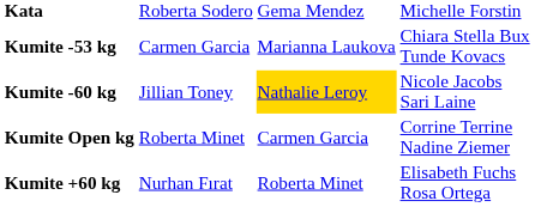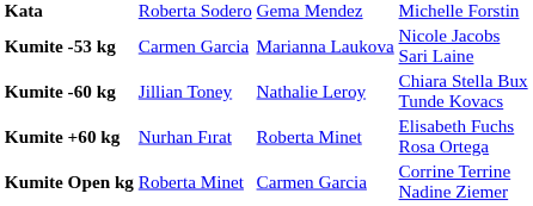 <table>
 <tr>
 <td><strong>Kata</strong></td>
 <td> <a href='#'>Roberta Sodero</a></td>
 <td> <a href='#'>Gema Mendez</a></td>
 <td> <a href='#'>Michelle Forstin</a></td>
 </tr>
 <tr>
 <td><strong>Kumite -53 kg</strong></td>
 <td> <a href='#'>Carmen Garcia</a></td>
 <td> <a href='#'>Marianna Laukova</a></td>
-<td> <a href='#'>Chiara Stella Bux</a> <br>  <a href='#'>Tunde Kovacs</a></td>
+<td> <a href='#'>Nicole Jacobs</a> <br>  <a href='#'>Sari Laine</a></td>
 </tr>
 <tr>
 <td><strong>Kumite -60 kg</strong></td>
 <td> <a href='#'>Jillian Toney</a></td>
-<td style="background: gold;"> <a href='#'>Nathalie Leroy</a></td>
-<td> <a href='#'>Nicole Jacobs</a> <br>  <a href='#'>Sari Laine</a></td>
+<td> <a href='#'>Nathalie Leroy</a></td>
+<td> <a href='#'>Chiara Stella Bux</a> <br>  <a href='#'>Tunde Kovacs</a></td>
+</tr>
+<tr>
+<td><strong>Kumite +60 kg</strong></td>
+<td> <a href='#'>Nurhan Fırat</a></td>
+<td> <a href='#'>Roberta Minet</a></td>
+<td> <a href='#'>Elisabeth Fuchs</a> <br>  <a href='#'>Rosa Ortega</a></td>
 </tr>
 <tr>
 <td><strong>Kumite Open kg</strong></td>
 <td> <a href='#'>Roberta Minet</a></td>
 <td> <a href='#'>Carmen Garcia</a></td>
 <td> <a href='#'>Corrine Terrine</a> <br>  <a href='#'>Nadine Ziemer</a></td>
 </tr>
-<tr>
-<td><strong>Kumite +60 kg</strong></td>
-<td> <a href='#'>Nurhan Fırat</a></td>
-<td> <a href='#'>Roberta Minet</a></td>
-<td> <a href='#'>Elisabeth Fuchs</a> <br>  <a href='#'>Rosa Ortega</a></td>
-</tr>
 </table>
